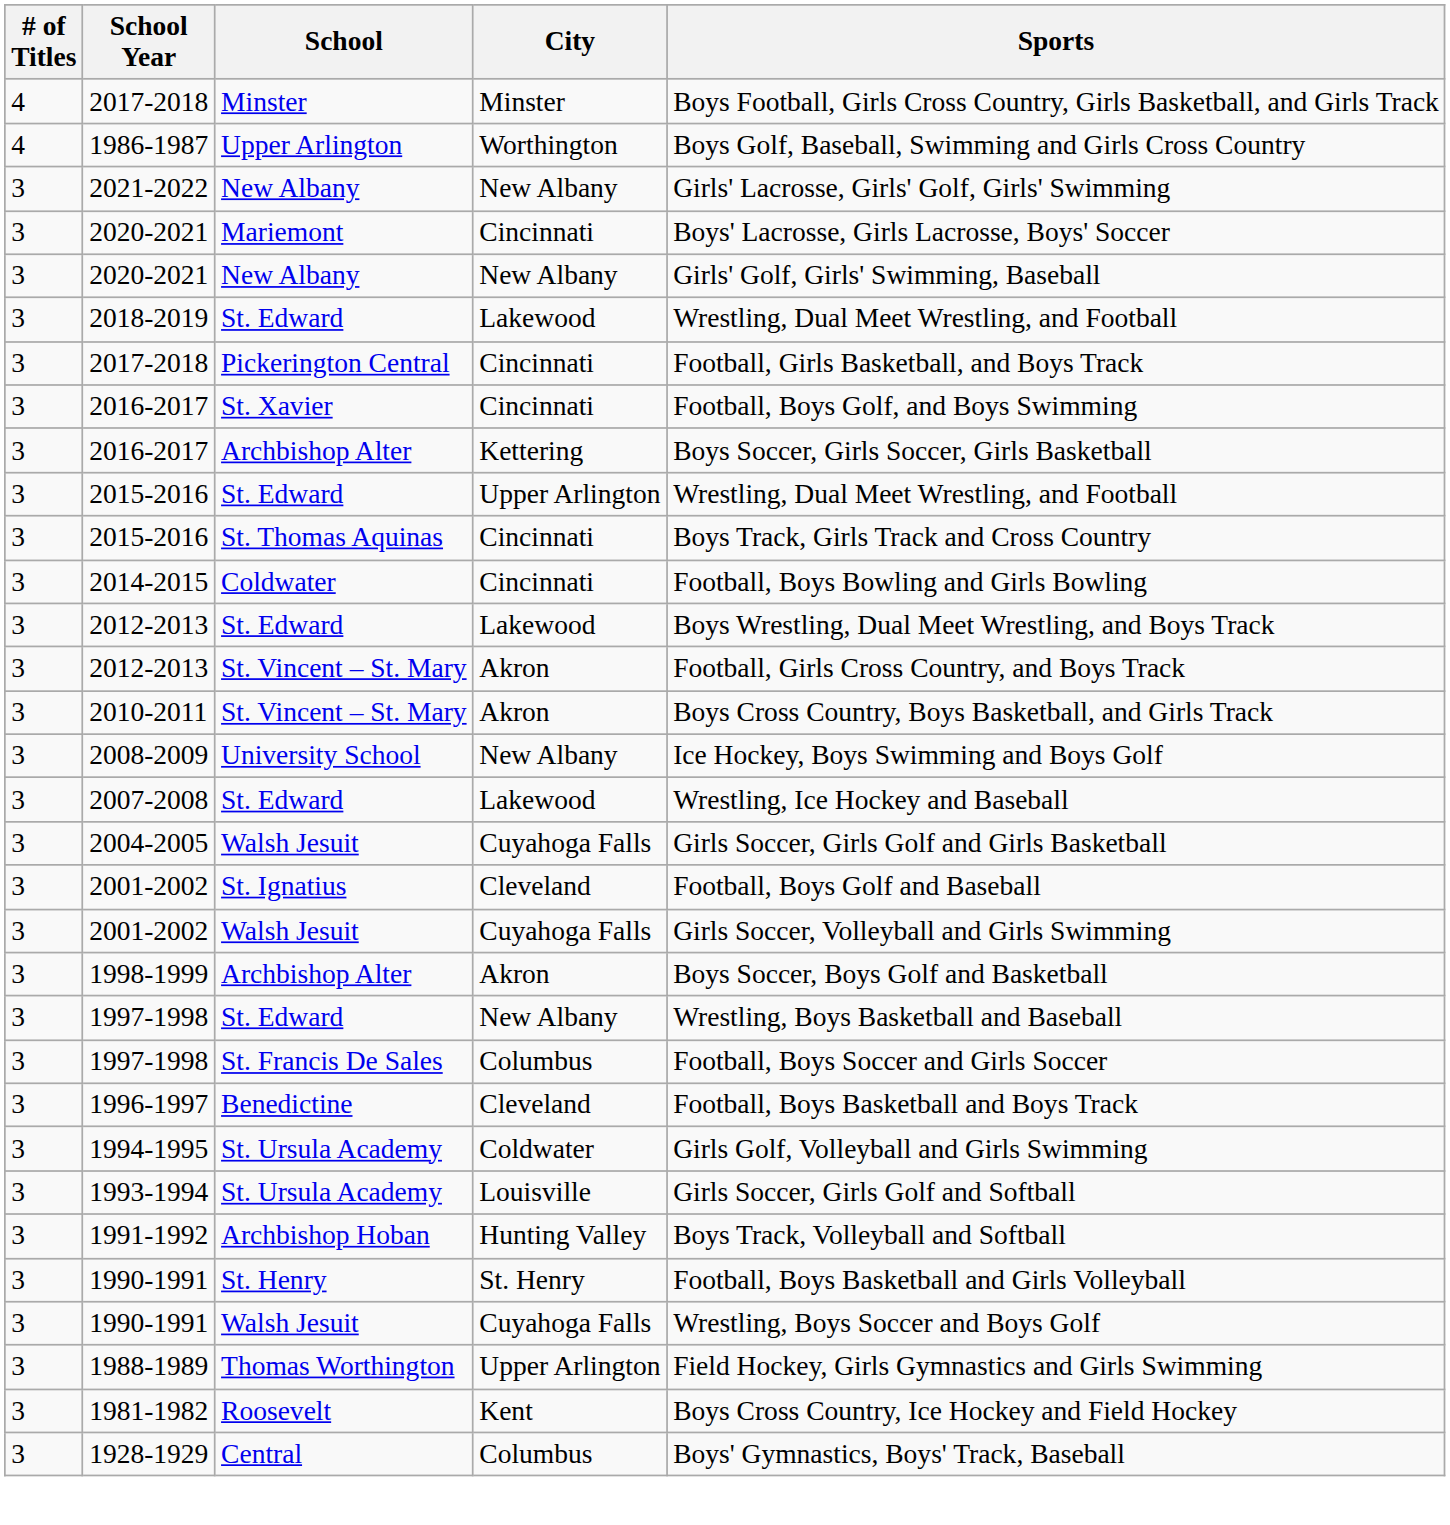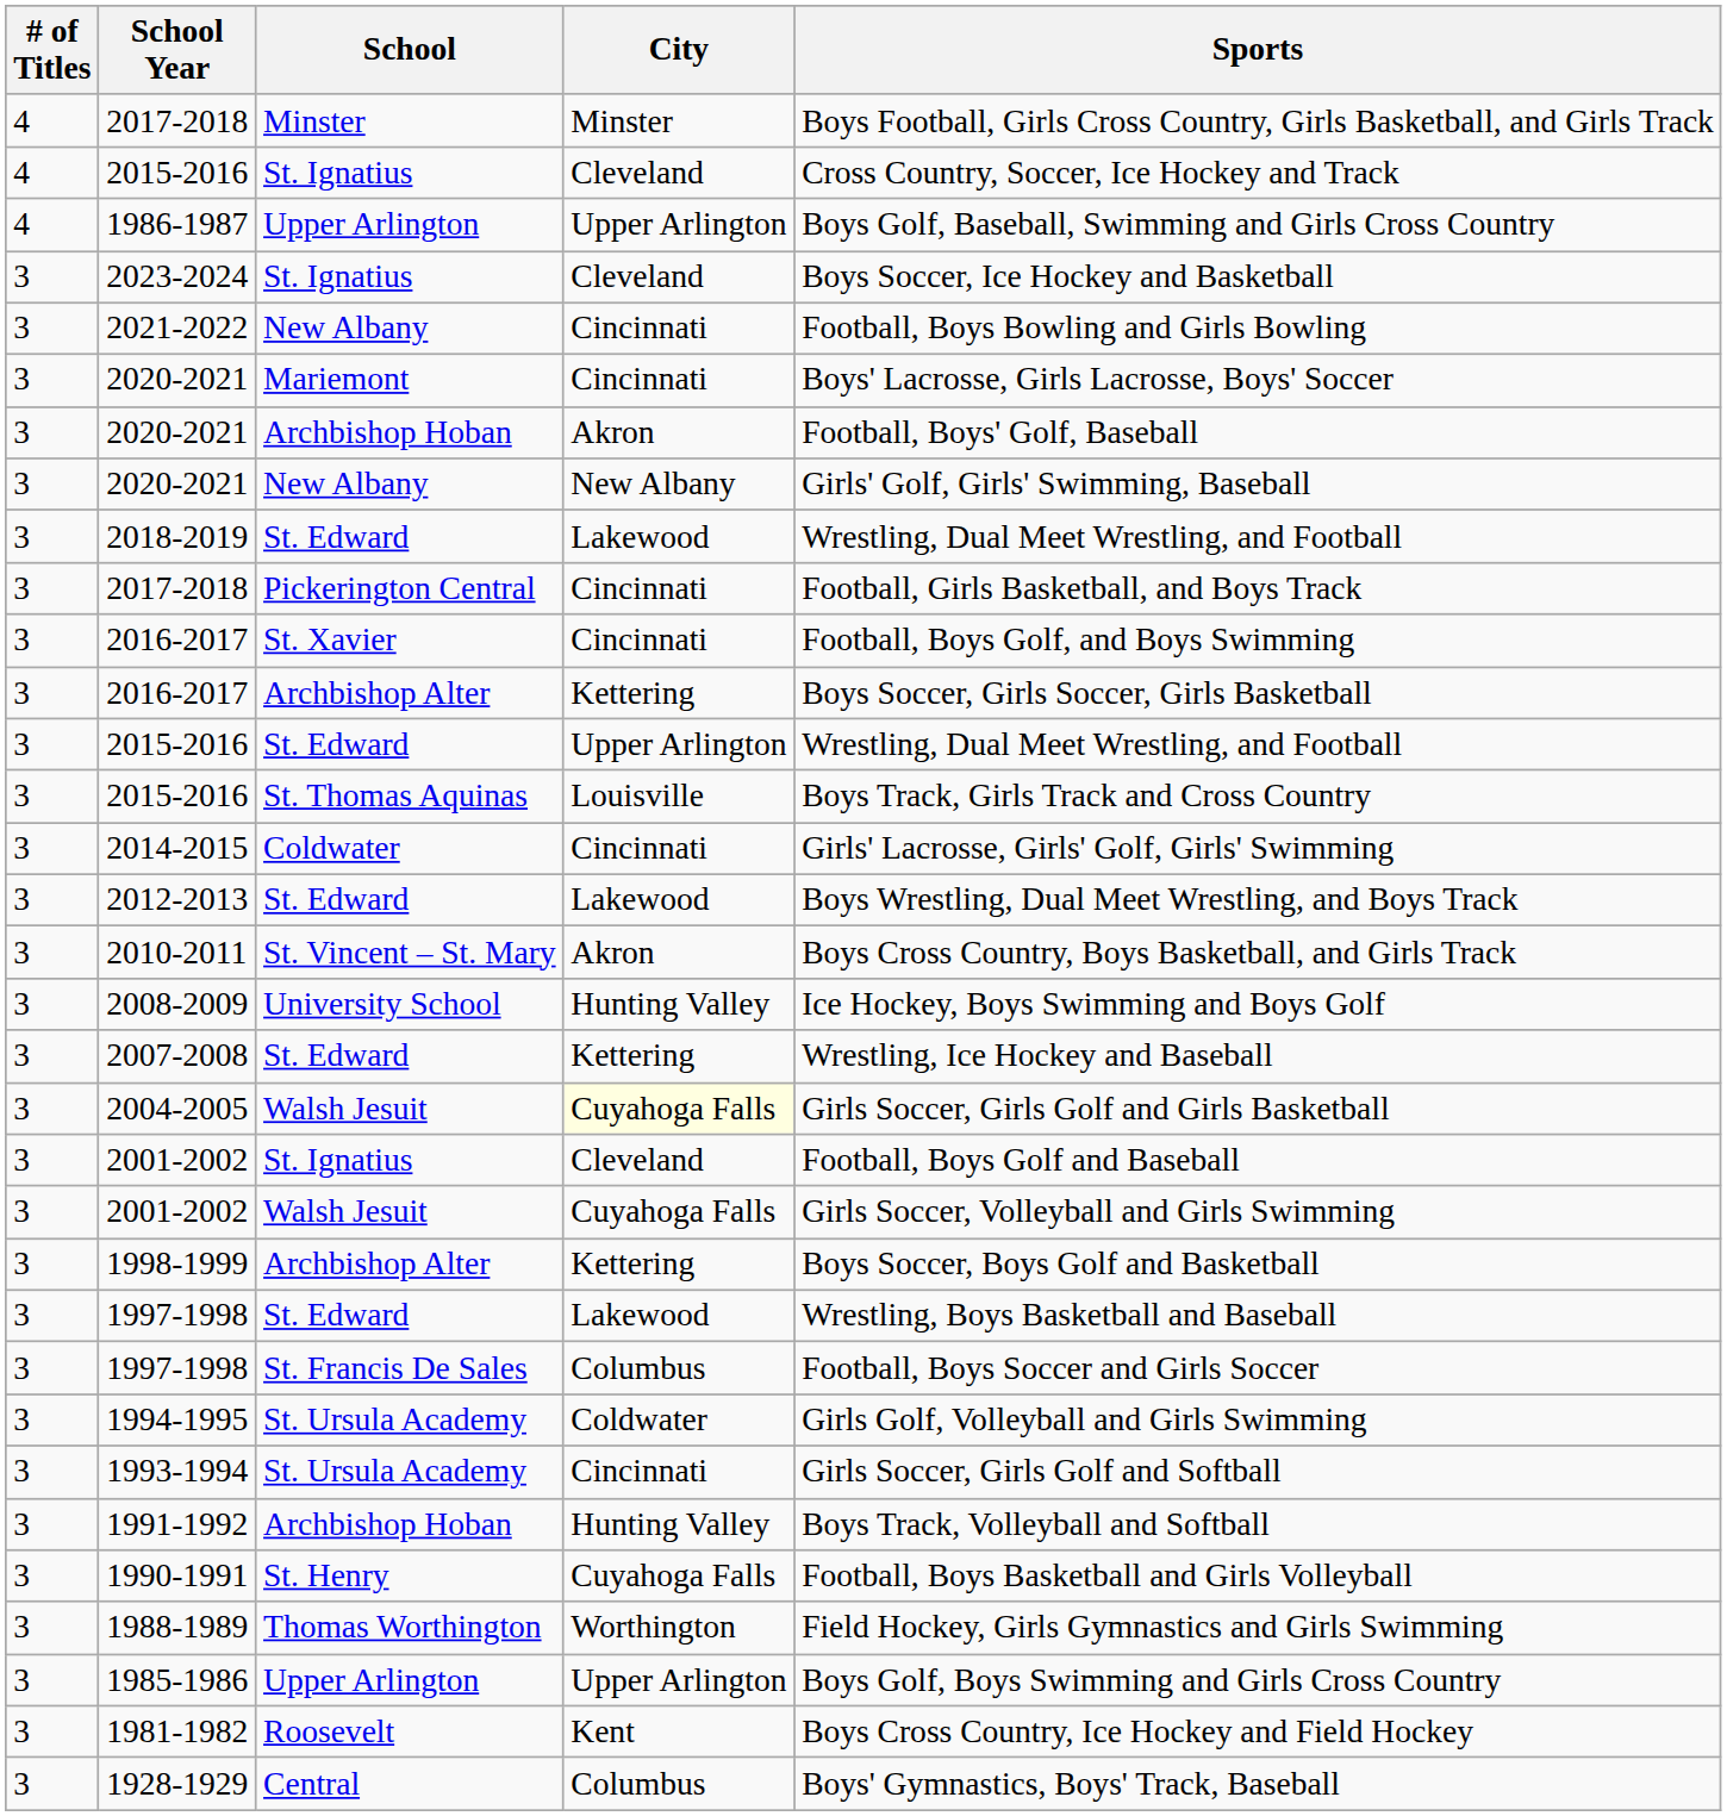 <table class="wikitable">
 <tr>
 <th># of<br>Titles</th>
 <th>School<br>Year</th>
 <th>School</th>
 <th>City</th>
 <th>Sports</th>
 </tr>
 <tr>
 <td>4</td>
 <td>2017-2018</td>
 <td><a href='#'>Minster</a></td>
 <td>Minster</td>
 <td>Boys Football, Girls Cross Country, Girls Basketball, and Girls Track</td>
 </tr>
 <tr>
 <td>4</td>
+<td>2015-2016</td>
+<td><a href='#'>St. Ignatius</a></td>
+<td>Cleveland</td>
+<td>Cross Country, Soccer, Ice Hockey and Track</td>
+</tr>
+<tr>
+<td>4</td>
 <td>1986-1987</td>
 <td><a href='#'>Upper Arlington</a></td>
-<td>Worthington</td>
+<td>Upper Arlington</td>
 <td>Boys Golf, Baseball, Swimming and Girls Cross Country</td>
+</tr>
+<tr>
+<td>3</td>
+<td>2023-2024</td>
+<td><a href='#'>St. Ignatius</a></td>
+<td>Cleveland</td>
+<td>Boys Soccer, Ice Hockey and Basketball</td>
 </tr>
 <tr>
 <td>3</td>
 <td>2021-2022</td>
 <td><a href='#'>New Albany</a></td>
-<td>New Albany</td>
-<td>Girls' Lacrosse, Girls' Golf, Girls' Swimming</td>
+<td>Cincinnati</td>
+<td>Football, Boys Bowling and Girls Bowling</td>
 </tr>
 <tr>
 <td>3</td>
 <td>2020-2021</td>
 <td><a href='#'>Mariemont</a></td>
 <td>Cincinnati</td>
 <td>Boys' Lacrosse, Girls Lacrosse, Boys' Soccer</td>
+</tr>
+<tr>
+<td>3</td>
+<td>2020-2021</td>
+<td><a href='#'>Archbishop Hoban</a></td>
+<td>Akron</td>
+<td>Football, Boys' Golf, Baseball</td>
 </tr>
 <tr>
 <td>3</td>
 <td>2020-2021</td>
 <td><a href='#'>New Albany</a></td>
 <td>New Albany</td>
 <td>Girls' Golf, Girls' Swimming, Baseball</td>
 </tr>
 <tr>
 <td>3</td>
 <td>2018-2019</td>
 <td><a href='#'>St. Edward</a></td>
 <td>Lakewood</td>
 <td>Wrestling, Dual Meet Wrestling, and Football</td>
 </tr>
 <tr>
 <td>3</td>
 <td>2017-2018</td>
 <td><a href='#'>Pickerington Central</a></td>
 <td>Cincinnati</td>
 <td>Football, Girls Basketball, and Boys Track</td>
 </tr>
 <tr>
 <td>3</td>
 <td>2016-2017</td>
 <td><a href='#'>St. Xavier</a></td>
 <td>Cincinnati</td>
 <td>Football, Boys Golf, and Boys Swimming</td>
 </tr>
 <tr>
 <td>3</td>
 <td>2016-2017</td>
 <td><a href='#'>Archbishop Alter</a></td>
 <td>Kettering</td>
 <td>Boys Soccer, Girls Soccer, Girls Basketball</td>
 </tr>
 <tr>
 <td>3</td>
 <td>2015-2016</td>
 <td><a href='#'>St. Edward</a></td>
 <td>Upper Arlington</td>
 <td>Wrestling, Dual Meet Wrestling, and Football</td>
 </tr>
 <tr>
 <td>3</td>
 <td>2015-2016</td>
 <td><a href='#'>St. Thomas Aquinas</a></td>
-<td>Cincinnati</td>
+<td>Louisville</td>
 <td>Boys Track, Girls Track and Cross Country</td>
 </tr>
 <tr>
 <td>3</td>
 <td>2014-2015</td>
 <td><a href='#'>Coldwater</a></td>
 <td>Cincinnati</td>
-<td>Football, Boys Bowling and Girls Bowling</td>
+<td>Girls' Lacrosse, Girls' Golf, Girls' Swimming</td>
 </tr>
 <tr>
 <td>3</td>
 <td>2012-2013</td>
 <td><a href='#'>St. Edward</a></td>
 <td>Lakewood</td>
 <td>Boys Wrestling, Dual Meet Wrestling, and Boys Track</td>
-</tr>
-<tr>
-<td>3</td>
-<td>2012-2013</td>
-<td><a href='#'>St. Vincent – St. Mary</a></td>
-<td>Akron</td>
-<td>Football, Girls Cross Country, and Boys Track</td>
 </tr>
 <tr>
 <td>3</td>
 <td>2010-2011</td>
 <td><a href='#'>St. Vincent – St. Mary</a></td>
 <td>Akron</td>
 <td>Boys Cross Country, Boys Basketball, and Girls Track</td>
 </tr>
 <tr>
 <td>3</td>
 <td>2008-2009</td>
 <td><a href='#'>University School</a></td>
-<td>New Albany</td>
+<td>Hunting Valley</td>
 <td>Ice Hockey, Boys Swimming and Boys Golf</td>
 </tr>
 <tr>
 <td>3</td>
 <td>2007-2008</td>
 <td><a href='#'>St. Edward</a></td>
-<td>Lakewood</td>
+<td>Kettering</td>
 <td>Wrestling, Ice Hockey and Baseball</td>
 </tr>
 <tr>
 <td>3</td>
 <td>2004-2005</td>
 <td><a href='#'>Walsh Jesuit</a></td>
-<td>Cuyahoga Falls</td>
+<td style="background: lightyellow;">Cuyahoga Falls</td>
 <td>Girls Soccer, Girls Golf and Girls Basketball</td>
 </tr>
 <tr>
 <td>3</td>
 <td>2001-2002</td>
 <td><a href='#'>St. Ignatius</a></td>
 <td>Cleveland</td>
 <td>Football, Boys Golf and Baseball</td>
 </tr>
 <tr>
 <td>3</td>
 <td>2001-2002</td>
 <td><a href='#'>Walsh Jesuit</a></td>
 <td>Cuyahoga Falls</td>
 <td>Girls Soccer, Volleyball and Girls Swimming</td>
 </tr>
 <tr>
 <td>3</td>
 <td>1998-1999</td>
 <td><a href='#'>Archbishop Alter</a></td>
-<td>Akron</td>
+<td>Kettering</td>
 <td>Boys Soccer, Boys Golf and Basketball</td>
 </tr>
 <tr>
 <td>3</td>
 <td>1997-1998</td>
 <td><a href='#'>St. Edward</a></td>
-<td>New Albany</td>
+<td>Lakewood</td>
 <td>Wrestling, Boys Basketball and Baseball</td>
 </tr>
 <tr>
 <td>3</td>
 <td>1997-1998</td>
 <td><a href='#'>St. Francis De Sales</a></td>
 <td>Columbus</td>
 <td>Football, Boys Soccer and Girls Soccer</td>
-</tr>
-<tr>
-<td>3</td>
-<td>1996-1997</td>
-<td><a href='#'>Benedictine</a></td>
-<td>Cleveland</td>
-<td>Football, Boys Basketball and Boys Track</td>
 </tr>
 <tr>
 <td>3</td>
 <td>1994-1995</td>
 <td><a href='#'>St. Ursula Academy</a></td>
 <td>Coldwater</td>
 <td>Girls Golf, Volleyball and Girls Swimming</td>
 </tr>
 <tr>
 <td>3</td>
 <td>1993-1994</td>
 <td><a href='#'>St. Ursula Academy</a></td>
-<td>Louisville</td>
+<td>Cincinnati</td>
 <td>Girls Soccer, Girls Golf and Softball</td>
 </tr>
 <tr>
 <td>3</td>
 <td>1991-1992</td>
 <td><a href='#'>Archbishop Hoban</a></td>
 <td>Hunting Valley</td>
 <td>Boys Track, Volleyball and Softball</td>
 </tr>
 <tr>
 <td>3</td>
 <td>1990-1991</td>
 <td><a href='#'>St. Henry</a></td>
-<td>St. Henry</td>
+<td>Cuyahoga Falls</td>
 <td>Football, Boys Basketball and Girls Volleyball</td>
-</tr>
-<tr>
-<td>3</td>
-<td>1990-1991</td>
-<td><a href='#'>Walsh Jesuit</a></td>
-<td>Cuyahoga Falls</td>
-<td>Wrestling, Boys Soccer and Boys Golf</td>
 </tr>
 <tr>
 <td>3</td>
 <td>1988-1989</td>
 <td><a href='#'>Thomas Worthington</a></td>
+<td>Worthington</td>
+<td>Field Hockey, Girls Gymnastics and Girls Swimming</td>
+</tr>
+<tr>
+<td>3</td>
+<td>1985-1986</td>
+<td><a href='#'>Upper Arlington</a></td>
 <td>Upper Arlington</td>
-<td>Field Hockey, Girls Gymnastics and Girls Swimming</td>
+<td>Boys Golf, Boys Swimming and Girls Cross Country</td>
 </tr>
 <tr>
 <td>3</td>
 <td>1981-1982</td>
 <td><a href='#'>Roosevelt</a></td>
 <td>Kent</td>
 <td>Boys Cross Country, Ice Hockey and Field Hockey</td>
 </tr>
 <tr>
 <td>3</td>
 <td>1928-1929</td>
 <td><a href='#'>Central</a></td>
 <td>Columbus</td>
 <td>Boys' Gymnastics, Boys' Track, Baseball</td>
 </tr>
 </table>
